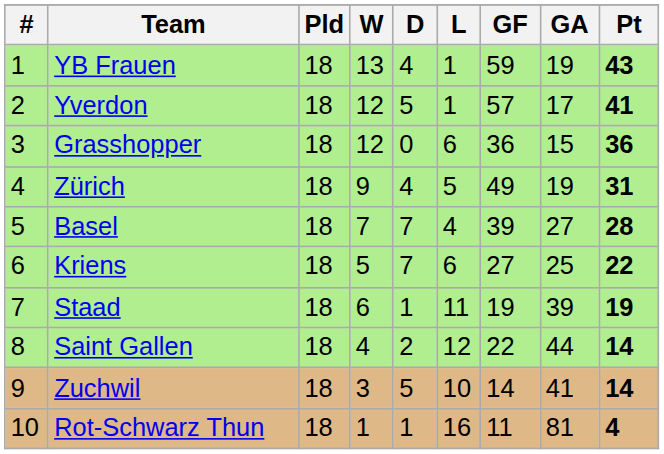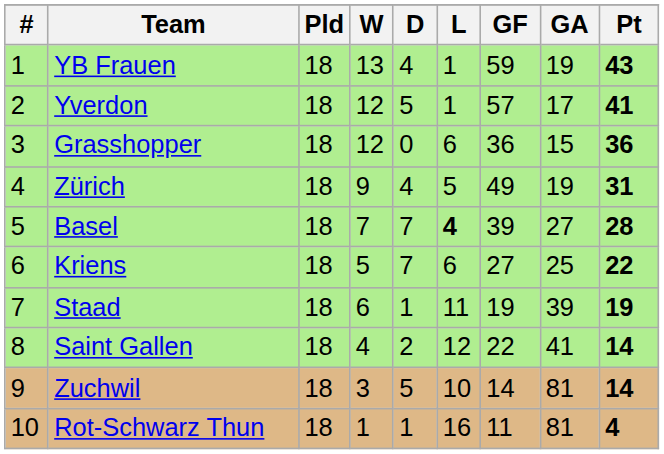 <table class=wikitable>
 <tr align=center>
 </tr>
 <tr>
 <th width=20>#</th>
 <th width=150>Team</th>
 <th width=20>Pld</th>
 <th width=20>W</th>
 <th width=20>D</th>
 <th width=20>L</th>
 <th width=30>GF</th>
 <th width=30>GA</th>
 <th width=30>Pt</th>
 </tr>
 <tr bgcolor=B0EE90>
 <td>1</td>
 <td align="left"><a href='#'>YB Frauen</a></td>
 <td>18</td>
 <td>13</td>
 <td>4</td>
 <td>1</td>
 <td>59</td>
 <td>19</td>
 <td><strong>43</strong></td>
 </tr>
 <tr bgcolor=B0EE90>
 <td>2</td>
 <td align="left"><a href='#'>Yverdon</a></td>
 <td>18</td>
 <td>12</td>
 <td>5</td>
 <td>1</td>
 <td>57</td>
 <td>17</td>
 <td><strong>41</strong></td>
 </tr>
 <tr bgcolor=B0EE90>
 <td>3</td>
 <td align="left"><a href='#'>Grasshopper</a></td>
 <td>18</td>
 <td>12</td>
 <td>0</td>
 <td>6</td>
 <td>36</td>
 <td>15</td>
 <td><strong>36</strong></td>
 </tr>
 <tr bgcolor=B0EE90>
 <td>4</td>
 <td align="left"><a href='#'>Zürich</a></td>
 <td>18</td>
 <td>9</td>
 <td>4</td>
 <td>5</td>
 <td>49</td>
 <td>19</td>
 <td><strong>31</strong></td>
 </tr>
 <tr bgcolor=B0EE90>
 <td>5</td>
 <td align="left"><a href='#'>Basel</a></td>
 <td>18</td>
 <td>7</td>
 <td>7</td>
-<td>4</td>
+<td><strong>4</strong></td>
 <td>39</td>
 <td>27</td>
 <td><strong>28</strong></td>
 </tr>
 <tr bgcolor=B0EE90>
 <td>6</td>
 <td align="left"><a href='#'>Kriens</a></td>
 <td>18</td>
 <td>5</td>
 <td>7</td>
 <td>6</td>
 <td>27</td>
 <td>25</td>
 <td><strong>22</strong></td>
 </tr>
 <tr bgcolor=B0EE90>
 <td>7</td>
 <td align="left"><a href='#'>Staad</a></td>
 <td>18</td>
 <td>6</td>
 <td>1</td>
 <td>11</td>
 <td>19</td>
 <td>39</td>
 <td><strong>19</strong></td>
 </tr>
 <tr bgcolor=B0EE90>
 <td>8</td>
 <td align="left"><a href='#'>Saint Gallen</a></td>
 <td>18</td>
 <td>4</td>
 <td>2</td>
 <td>12</td>
 <td>22</td>
-<td>44</td>
+<td>41</td>
 <td><strong>14</strong></td>
 </tr>
 <tr bgcolor=DEB887>
 <td>9</td>
 <td align="left"><a href='#'>Zuchwil</a></td>
 <td>18</td>
 <td>3</td>
 <td>5</td>
 <td>10</td>
 <td>14</td>
-<td>41</td>
+<td>81</td>
 <td><strong>14</strong></td>
 </tr>
 <tr bgcolor=DEB887>
 <td>10</td>
 <td align="left"><a href='#'>Rot-Schwarz Thun</a></td>
 <td>18</td>
 <td>1</td>
 <td>1</td>
 <td>16</td>
 <td>11</td>
 <td>81</td>
 <td><strong>4</strong></td>
 </tr>
 </table>
